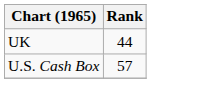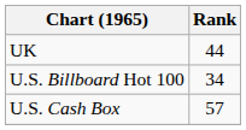 <table class="wikitable sortable">
 <tr>
 <th>Chart (1965)</th>
 <th style="text-align:center;">Rank</th>
 </tr>
 <tr>
 <td>UK </td>
 <td style="text-align:center;">44</td>
 </tr>
 <tr>
+<td>U.S. <em>Billboard</em> Hot 100</td>
+<td style="text-align:center;">34</td>
+</tr>
+<tr>
 <td>U.S. <em>Cash Box</em> </td>
 <td style="text-align:center;">57</td>
 </tr>
 <tr>
 </tr>
 </table>
